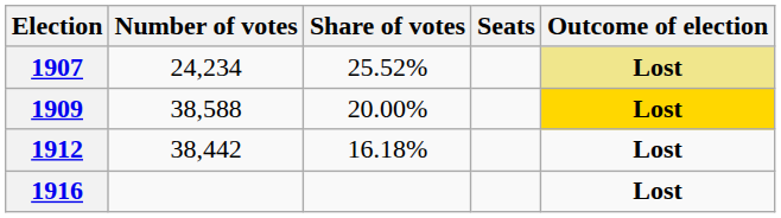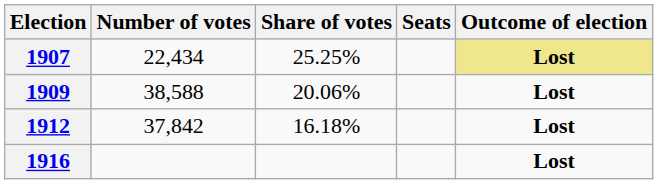 <table class="sortable wikitable" style="text-align:center">
 <tr>
 <th>Election</th>
 <th>Number of votes</th>
 <th>Share of votes</th>
 <th>Seats</th>
 <th>Outcome of election</th>
 </tr>
 <tr>
 <th><a href='#'>1907</a></th>
-<td>24,234</td>
-<td>25.52%</td>
+<td>22,434</td>
+<td>25.25%</td>
 <td></td>
 <td style="background: khaki;"><strong>Lost</strong></td>
 </tr>
 <tr>
 <th><a href='#'>1909</a></th>
 <td>38,588</td>
-<td>20.00%</td>
+<td>20.06%</td>
 <td></td>
-<td style="background: gold;"><strong>Lost</strong></td>
+<td><strong>Lost</strong></td>
 </tr>
 <tr>
 <th><a href='#'>1912</a></th>
-<td>38,442</td>
+<td>37,842</td>
 <td>16.18%</td>
 <td></td>
 <td><strong>Lost</strong></td>
 </tr>
 <tr>
 <th><a href='#'>1916</a></th>
 <td></td>
 <td></td>
 <td></td>
 <td><strong>Lost</strong></td>
 </tr>
 </table>
